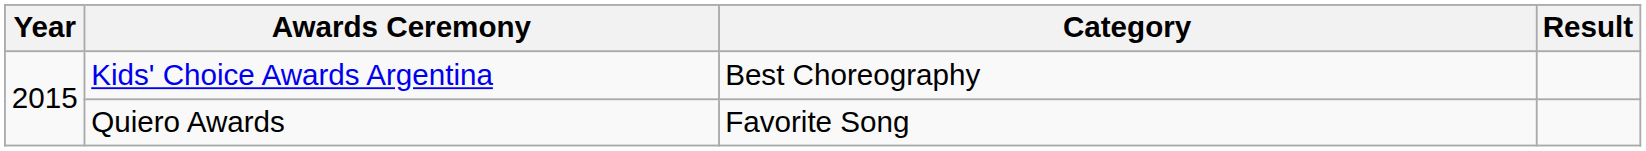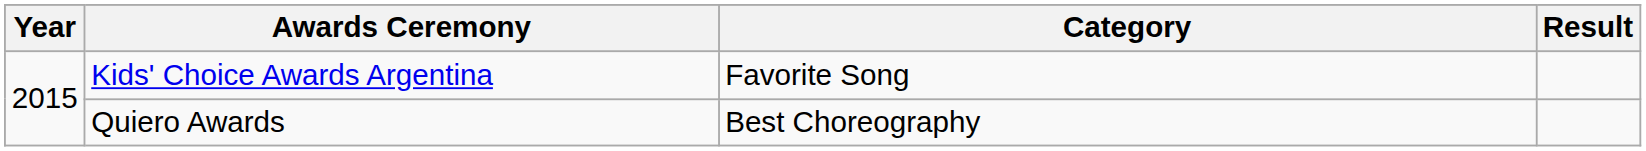 <table class="wikitable plainrowheaders" style="width:70%;">
 <tr>
 <th scope="col" style="width:4%;">Year</th>
 <th>Awards Ceremony</th>
 <th scope="col" style="width:50%;">Category</th>
 <th scope="col" style="width:6%;">Result</th>
 </tr>
 <tr>
 <td rowspan=2 style="text-align:center;">2015</td>
 <td><a href='#'>Kids' Choice Awards Argentina</a></td>
-<td>Best Choreography</td>
+<td>Favorite Song</td>
 <td></td>
 </tr>
 <tr>
 <td>Quiero Awards</td>
-<td>Favorite Song</td>
+<td>Best Choreography</td>
 <td></td>
 </tr>
 </table>
